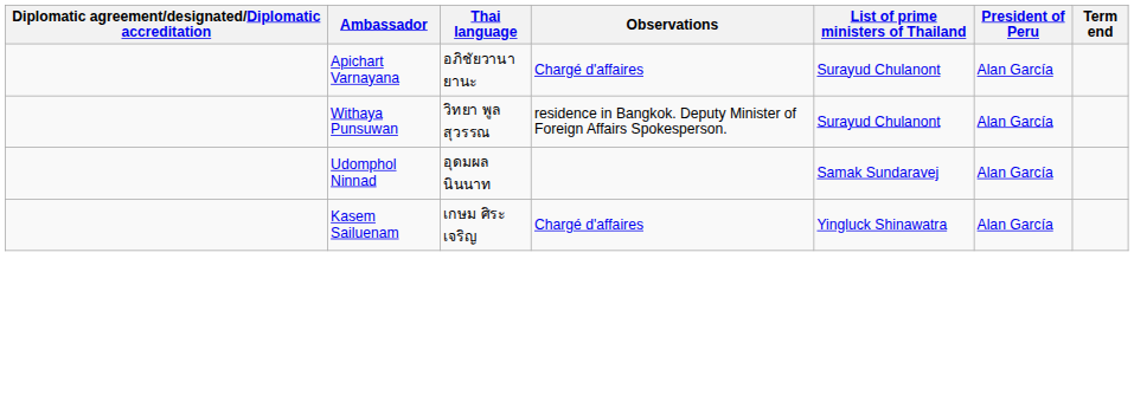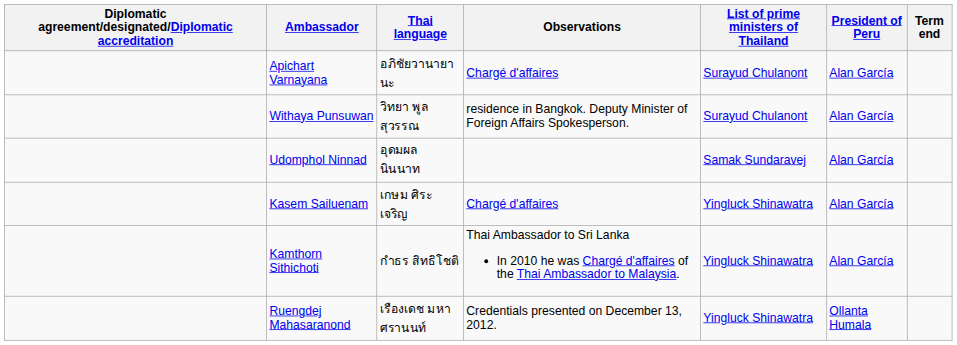 <table class="wikitable sortable">
 <tr>
 <th>Diplomatic agreement/designated/<a href='#'>Diplomatic accreditation</a></th>
 <th><a href='#'>Ambassador</a></th>
 <th><a href='#'>Thai language</a></th>
 <th>Observations</th>
 <th><a href='#'>List of prime ministers of Thailand</a></th>
 <th><a href='#'>President of Peru</a></th>
 <th>Term end</th>
 </tr>
 <tr>
 <td></td>
 <td><a href='#'>Apichart Varnayana</a></td>
 <td>อภิชัยวานายานะ</td>
 <td><a href='#'>Chargé d'affaires</a></td>
 <td><a href='#'>Surayud Chulanont</a></td>
 <td><a href='#'>Alan García</a></td>
 <td></td>
 </tr>
 <tr>
 <td></td>
 <td><a href='#'>Withaya Punsuwan</a></td>
 <td>วิทยา พูลสุวรรณ</td>
 <td>residence in Bangkok. Deputy Minister of Foreign Affairs Spokesperson.</td>
 <td><a href='#'>Surayud Chulanont</a></td>
 <td><a href='#'>Alan García</a></td>
 <td></td>
 </tr>
 <tr>
 <td></td>
 <td><a href='#'>Udomphol Ninnad</a></td>
 <td>อุดมผล นินนาท</td>
 <td></td>
 <td><a href='#'>Samak Sundaravej</a></td>
 <td><a href='#'>Alan García</a></td>
 <td></td>
 </tr>
 <tr>
 <td></td>
 <td><a href='#'>Kasem Sailuenam</a></td>
 <td>เกษม ศิระเจริญ</td>
 <td><a href='#'>Chargé d'affaires</a></td>
 <td><a href='#'>Yingluck Shinawatra</a></td>
 <td><a href='#'>Alan García</a></td>
 <td></td>
 </tr>
+<tr>
+<td></td>
+<td><a href='#'>Kamthorn Sithichoti</a></td>
+<td>กำธร สิทธิโชติ</td>
+<td>Thai Ambassador to Sri Lanka<br><ul><li>In 2010 he was <a href='#'>Chargé d'affaires</a> of the <a href='#'>Thai Ambassador to Malaysia</a>.</li></ul></td>
+<td><a href='#'>Yingluck Shinawatra</a></td>
+<td><a href='#'>Alan García</a></td>
+<td></td>
+</tr>
+<tr>
+<td></td>
+<td><a href='#'>Ruengdej Mahasaranond</a></td>
+<td>เรืองเดช มหาศรานนท์</td>
+<td>Credentials presented on December 13, 2012.</td>
+<td><a href='#'>Yingluck Shinawatra</a></td>
+<td><a href='#'>Ollanta Humala</a></td>
+<td></td>
+</tr>
 </table>
